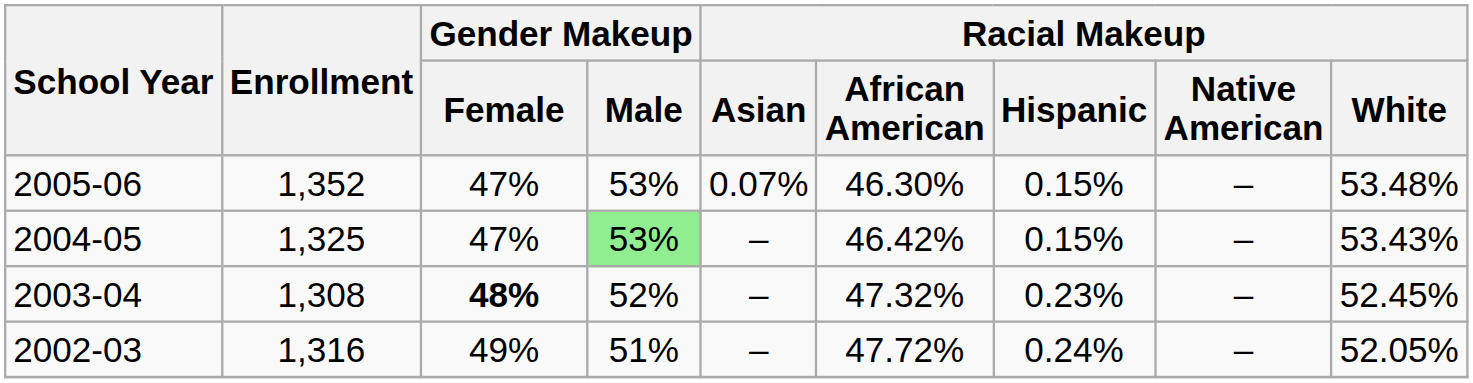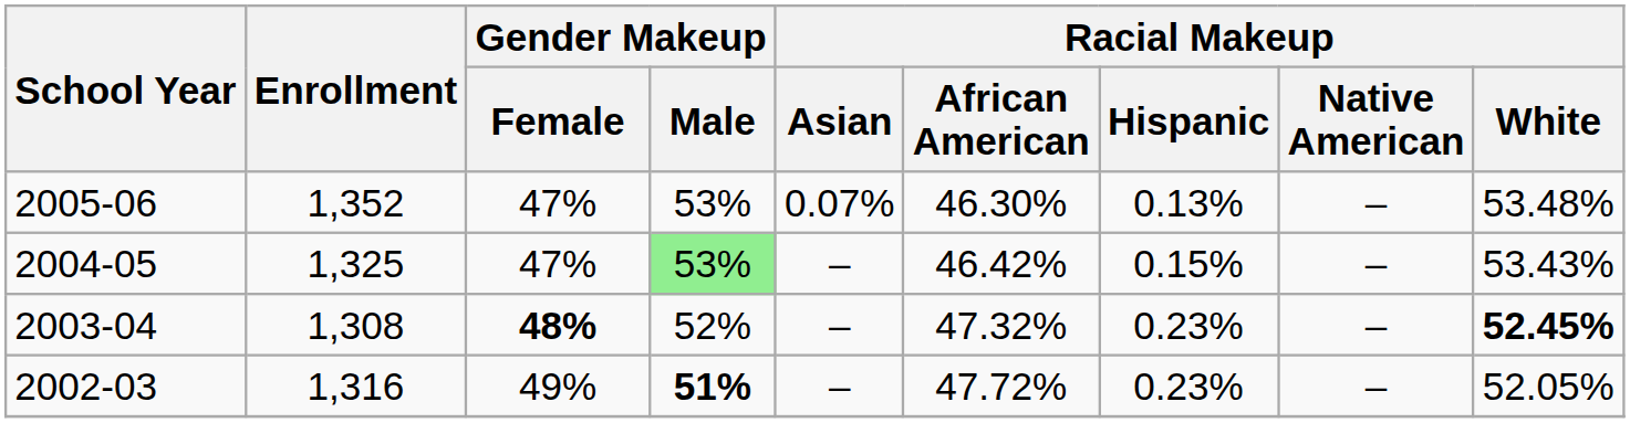 <table class="wikitable" style="font-size: 95%;">
 <tr>
 <th rowspan="2">School Year</th>
 <th rowspan="2">Enrollment</th>
 <th colspan="2">Gender Makeup</th>
 <th colspan="5">Racial Makeup</th>
 </tr>
 <tr>
 <th>Female</th>
 <th>Male</th>
 <th>Asian</th>
 <th>African <br>American</th>
 <th>Hispanic</th>
 <th>Native <br>American</th>
 <th>White</th>
 </tr>
 <tr>
 <td align="left">2005-06</td>
 <td align="center">1,352</td>
 <td align="center">47%</td>
 <td align="center">53%</td>
 <td align="center">0.07%</td>
 <td align="center">46.30%</td>
-<td align="center">0.15%</td>
+<td align="center">0.13%</td>
 <td align="center">–</td>
 <td align="center">53.48%</td>
 </tr>
 <tr>
 <td align="left">2004-05</td>
 <td align="center">1,325</td>
 <td align="center">47%</td>
 <td align="center" style="background: lightgreen;">53%</td>
 <td align="center">–</td>
 <td align="center">46.42%</td>
 <td align="center">0.15%</td>
 <td align="center">–</td>
 <td align="center">53.43%</td>
 </tr>
 <tr>
 <td align="left">2003-04</td>
 <td align="center">1,308</td>
 <td align="center"><strong>48%</strong></td>
 <td align="center">52%</td>
 <td align="center">–</td>
 <td align="center">47.32%</td>
 <td align="center">0.23%</td>
 <td align="center">–</td>
-<td align="center">52.45%</td>
+<td align="center"><strong>52.45%</strong></td>
 </tr>
 <tr>
 <td align="left">2002-03</td>
 <td align="center">1,316</td>
 <td align="center">49%</td>
-<td align="center">51%</td>
+<td align="center"><strong>51%</strong></td>
 <td align="center">–</td>
 <td align="center">47.72%</td>
-<td align="center">0.24%</td>
+<td align="center">0.23%</td>
 <td align="center">–</td>
 <td align="center">52.05%</td>
 </tr>
 <tr>
 </tr>
 </table>
